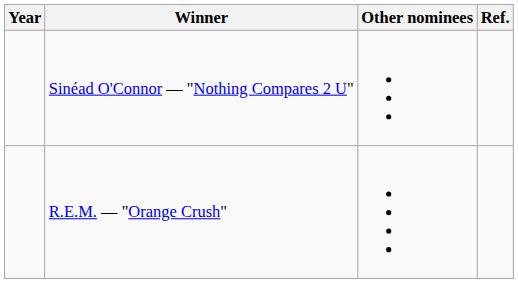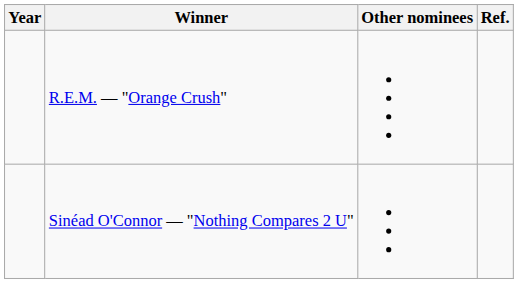 <table class="wikitable">
 <tr>
 <th>Year</th>
 <th>Winner</th>
 <th>Other nominees</th>
 <th>Ref.</th>
 </tr>
 <tr>
 <td></td>
+<td><a href='#'>R.E.M.</a> — "<a href='#'>Orange Crush</a>"</td>
+<td><br><ul><li></li><li></li><li></li><li></li></ul></td>
+<td></td>
+</tr>
+<tr>
+<td></td>
 <td><a href='#'>Sinéad O'Connor</a> — "<a href='#'>Nothing Compares 2 U</a>"</td>
 <td><br><ul><li></li><li></li><li></li></ul></td>
 <td></td>
 </tr>
-<tr>
-<td></td>
-<td><a href='#'>R.E.M.</a> — "<a href='#'>Orange Crush</a>"</td>
-<td><br><ul><li></li><li></li><li></li><li></li></ul></td>
-<td></td>
-</tr>
 </table>
